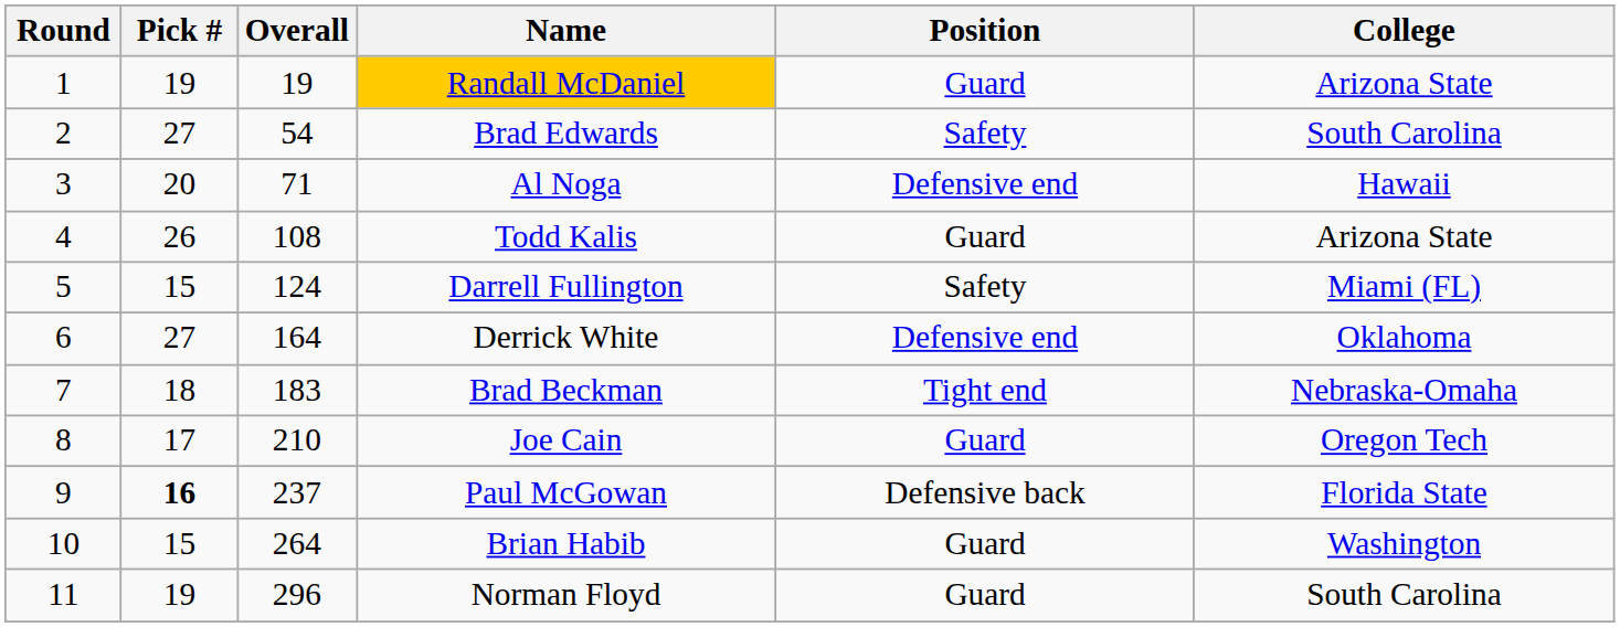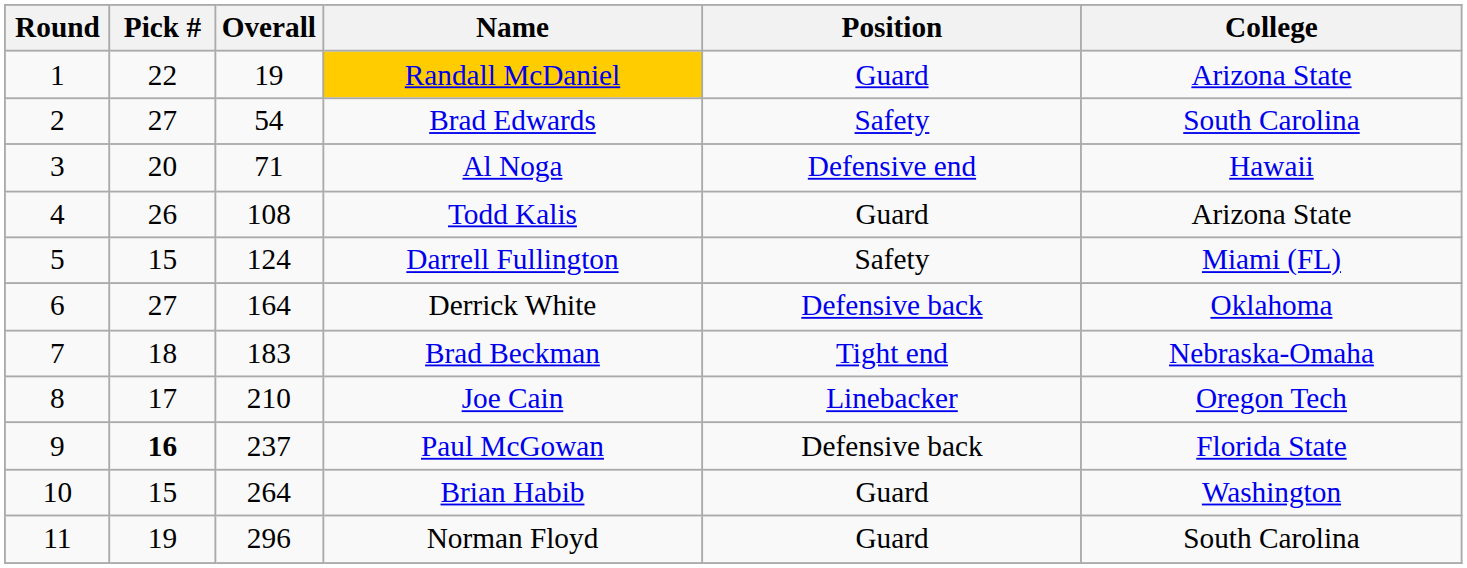 <table class="wikitable sortable" style="text-align:center">
 <tr>
 <th width=50px>Round</th>
 <th width=50px>Pick #</th>
 <th width=50px>Overall</th>
 <th width=200px>Name</th>
 <th width=200px>Position</th>
 <th width=200px>College</th>
 </tr>
 <tr>
 <td>1</td>
-<td>19</td>
+<td>22</td>
 <td>19</td>
 <td bgcolor=#FFCC00><a href='#'>Randall McDaniel</a></td>
 <td><a href='#'>Guard</a></td>
 <td><a href='#'>Arizona State</a></td>
 </tr>
 <tr>
 <td>2</td>
 <td>27</td>
 <td>54</td>
 <td><a href='#'>Brad Edwards</a></td>
 <td><a href='#'>Safety</a></td>
 <td><a href='#'>South Carolina</a></td>
 </tr>
 <tr>
 <td>3</td>
 <td>20</td>
 <td>71</td>
 <td><a href='#'>Al Noga</a></td>
 <td><a href='#'>Defensive end</a></td>
 <td><a href='#'>Hawaii</a></td>
 </tr>
 <tr>
 <td>4</td>
 <td>26</td>
 <td>108</td>
 <td><a href='#'>Todd Kalis</a></td>
 <td>Guard</td>
 <td>Arizona State</td>
 </tr>
 <tr>
 <td>5</td>
 <td>15</td>
 <td>124</td>
 <td><a href='#'>Darrell Fullington</a></td>
 <td>Safety</td>
 <td><a href='#'>Miami (FL)</a></td>
 </tr>
 <tr>
 <td>6</td>
 <td>27</td>
 <td>164</td>
 <td>Derrick White</td>
-<td><a href='#'>Defensive end</a></td>
+<td><a href='#'>Defensive back</a></td>
 <td><a href='#'>Oklahoma</a></td>
 </tr>
 <tr>
 <td>7</td>
 <td>18</td>
 <td>183</td>
 <td><a href='#'>Brad Beckman</a></td>
 <td><a href='#'>Tight end</a></td>
 <td><a href='#'>Nebraska-Omaha</a></td>
 </tr>
 <tr>
 <td>8</td>
 <td>17</td>
 <td>210</td>
 <td><a href='#'>Joe Cain</a></td>
-<td><a href='#'>Guard</a></td>
+<td><a href='#'>Linebacker</a></td>
 <td><a href='#'>Oregon Tech</a></td>
 </tr>
 <tr>
 <td>9</td>
 <td><strong>16</strong></td>
 <td>237</td>
 <td><a href='#'>Paul McGowan</a></td>
 <td>Defensive back</td>
 <td><a href='#'>Florida State</a></td>
 </tr>
 <tr>
 <td>10</td>
 <td>15</td>
 <td>264</td>
 <td><a href='#'>Brian Habib</a></td>
 <td>Guard</td>
 <td><a href='#'>Washington</a></td>
 </tr>
 <tr>
 <td>11</td>
 <td>19</td>
 <td>296</td>
 <td>Norman Floyd</td>
 <td>Guard</td>
 <td>South Carolina</td>
 </tr>
 </table>
